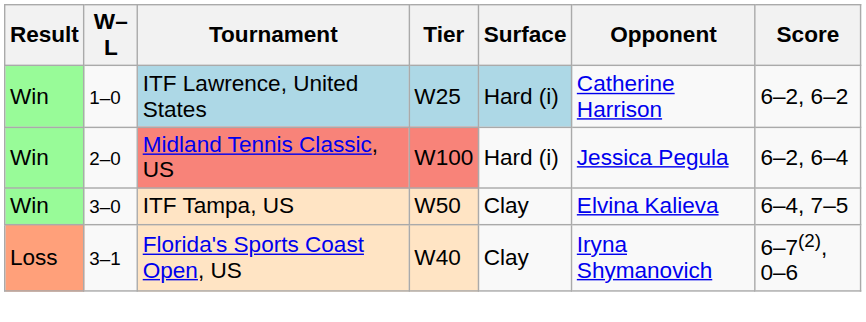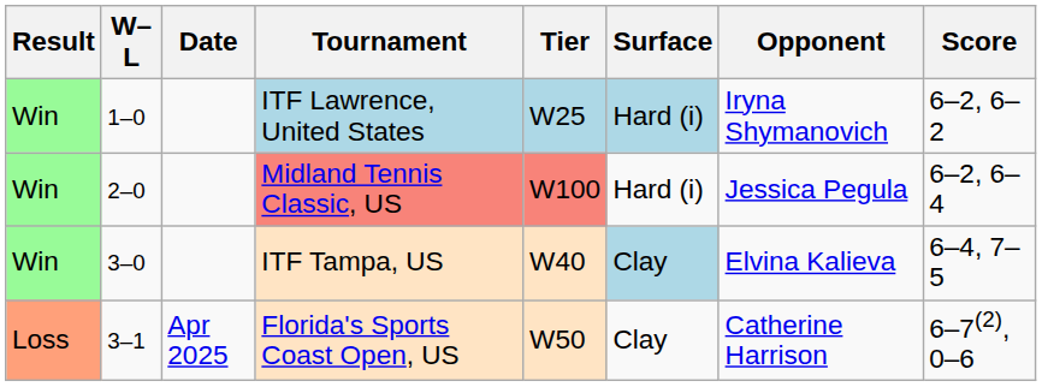 <table class="sortable wikitable">
 <tr>
 <th>Result</th>
 <th class="unsortable">W–L</th>
+<th>Date</th>
 <th>Tournament</th>
 <th>Tier</th>
 <th>Surface</th>
 <th>Opponent</th>
 <th class="unsortable">Score</th>
 </tr>
 <tr>
 <td style="background:#98fb98">Win</td>
 <td><small>1–0</small></td>
+<td></td>
 <td style="background:lightblue;">ITF Lawrence, United States</td>
 <td style="background:lightblue;">W25</td>
 <td style="background: lightblue;">Hard (i)</td>
-<td> <a href='#'>Catherine Harrison</a></td>
+<td> <a href='#'>Iryna Shymanovich</a></td>
 <td>6–2, 6–2</td>
 </tr>
 <tr>
 <td style="background:#98fb98;">Win</td>
 <td><small>2–0</small></td>
+<td><a href='#'></a></td>
 <td style="background:#f88379;"><a href='#'>Midland Tennis Classic</a>, US</td>
 <td style="background:#f88379;">W100</td>
 <td>Hard (i)</td>
 <td> <a href='#'>Jessica Pegula</a></td>
 <td>6–2, 6–4</td>
 </tr>
 <tr>
 <td style="background:#98fb98;">Win</td>
 <td><small>3–0</small></td>
+<td><a href='#'></a></td>
 <td style="background:#ffe4c4;">ITF Tampa, US</td>
-<td style="background:#ffe4c4;">W50</td>
-<td>Clay</td>
+<td style="background:#ffe4c4;">W40</td>
+<td style="background: lightblue;">Clay</td>
 <td> <a href='#'>Elvina Kalieva</a></td>
 <td>6–4, 7–5</td>
 </tr>
 <tr>
 <td bgcolor="ffa07a">Loss</td>
 <td><small>3–1</small></td>
+<td><a href='#'>Apr 2025</a></td>
 <td style="background:#ffe4c4;"><a href='#'>Florida's Sports Coast Open</a>, US</td>
-<td style="background:#ffe4c4;">W40</td>
+<td style="background:#ffe4c4;">W50</td>
 <td>Clay</td>
-<td> <a href='#'>Iryna Shymanovich</a></td>
+<td> <a href='#'>Catherine Harrison</a></td>
 <td>6–7<sup>(2)</sup>, 0–6</td>
 </tr>
 </table>
